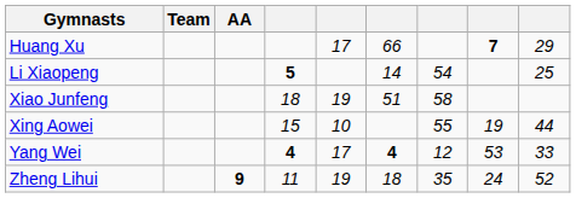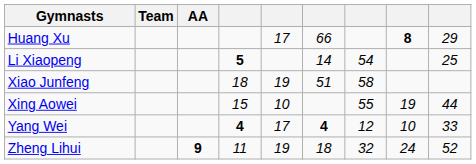 <table class="wikitable sortable collapsible autocollapse plainrowheaders" style="text-align:center; font-size:95%;">
 <tr>
 <th width=28% class=unsortable>Gymnasts</th>
 <th width=9% class=unsortable>Team</th>
 <th width=9% class=unsortable>AA</th>
 <th width=9% class=unsortable></th>
 <th width=9% class=unsortable></th>
 <th width=9% class=unsortable></th>
 <th width=9% class=unsortable></th>
 <th width=9% class=unsortable></th>
 <th width=9% class=unsortable></th>
 </tr>
 <tr>
 <td align=left><a href='#'>Huang Xu</a></td>
 <td></td>
 <td></td>
 <td></td>
 <td><em>17</em></td>
 <td><em>66</em></td>
 <td></td>
-<td><strong>7</strong></td>
+<td><strong>8</strong></td>
 <td><em>29</em></td>
 </tr>
 <tr>
 <td align=left><a href='#'>Li Xiaopeng</a></td>
 <td></td>
 <td></td>
 <td><strong>5</strong></td>
 <td></td>
 <td><em>14</em></td>
 <td><em>54</em></td>
 <td></td>
 <td><em>25</em></td>
 </tr>
 <tr>
 <td align=left><a href='#'>Xiao Junfeng</a></td>
 <td></td>
 <td></td>
 <td><em>18</em></td>
 <td><em>19</em></td>
 <td><em>51</em></td>
 <td><em>58</em></td>
 <td></td>
 <td></td>
 </tr>
 <tr>
 <td align=left><a href='#'>Xing Aowei</a></td>
 <td></td>
 <td></td>
 <td><em>15</em></td>
 <td><em>10</em></td>
 <td></td>
 <td><em>55</em></td>
 <td><em>19</em></td>
 <td><em>44</em></td>
 </tr>
 <tr>
 <td align=left><a href='#'>Yang Wei</a></td>
 <td></td>
 <td></td>
 <td><strong>4</strong></td>
 <td><em>17</em></td>
 <td><strong>4</strong></td>
 <td><em>12</em></td>
-<td><em>53</em></td>
+<td><em>10</em></td>
 <td><em>33</em></td>
 </tr>
 <tr>
 <td align=left><a href='#'>Zheng Lihui</a></td>
 <td></td>
 <td><strong>9</strong></td>
 <td><em>11</em></td>
 <td><em>19</em></td>
 <td><em>18</em></td>
-<td><em>35</em></td>
+<td><em>32</em></td>
 <td><em>24</em></td>
 <td><em>52</em></td>
 </tr>
 </table>
